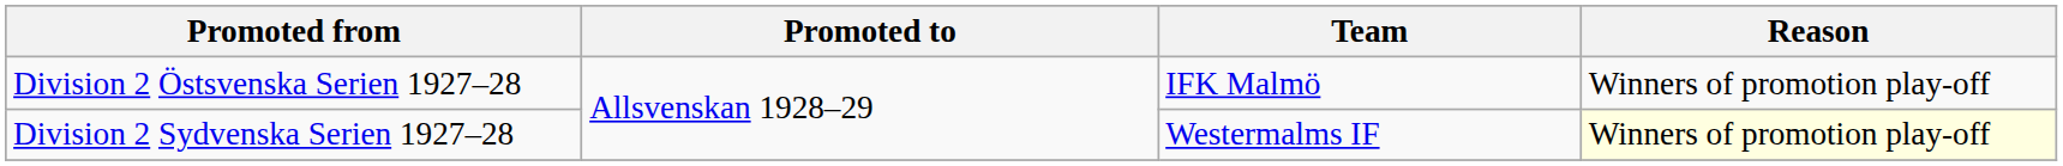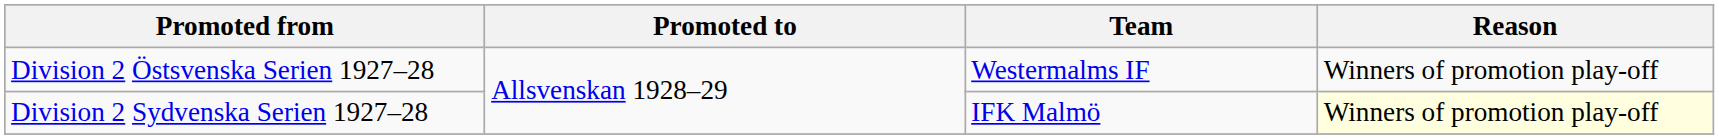 <table class="wikitable" style="text-align: left;">
 <tr>
 <th style="width: 275px;">Promoted from</th>
 <th style="width: 275px;">Promoted to</th>
 <th style="width: 200px;">Team</th>
 <th style="width: 225px;">Reason</th>
 </tr>
 <tr>
 <td><a href='#'>Division 2</a> <a href='#'>Östsvenska Serien</a> 1927–28</td>
 <td rowspan=2><a href='#'>Allsvenskan</a> 1928–29</td>
-<td><a href='#'>IFK Malmö</a></td>
+<td><a href='#'>Westermalms IF</a></td>
 <td>Winners of promotion play-off</td>
 </tr>
 <tr>
 <td><a href='#'>Division 2</a> <a href='#'>Sydvenska Serien</a> 1927–28</td>
-<td><a href='#'>Westermalms IF</a></td>
+<td><a href='#'>IFK Malmö</a></td>
 <td style="background: lightyellow;">Winners of promotion play-off</td>
 </tr>
 </table>
